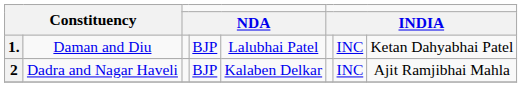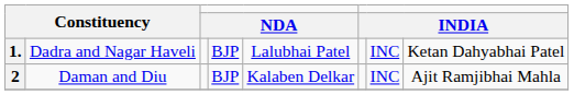 <table class="wikitable sortable" style="text-align:center;font-size:95%;line-height:16px">
 <tr>
 <th colspan="2" rowspan="2">Constituency</th>
 <td colspan="3" bgcolor=></td>
 <td colspan="3" bgcolor=></td>
 </tr>
 <tr>
 <th colspan="3"><a href='#'>NDA</a></th>
 <th colspan="3"><a href='#'>INDIA</a></th>
 </tr>
 <tr>
 <th>1.</th>
-<td><a href='#'> Daman and Diu</a></td>
+<td><a href='#'>Dadra and Nagar Haveli</a></td>
 <td></td>
 <td><a href='#'>BJP</a></td>
 <td><a href='#'>Lalubhai Patel</a></td>
 <td></td>
 <td><a href='#'>INC</a></td>
 <td>Ketan Dahyabhai Patel</td>
 </tr>
 <tr>
 <th>2</th>
-<td><a href='#'>Dadra and Nagar Haveli</a></td>
+<td><a href='#'> Daman and Diu</a></td>
 <td></td>
 <td><a href='#'>BJP</a></td>
 <td><a href='#'>Kalaben Delkar</a></td>
 <td></td>
 <td><a href='#'>INC</a></td>
 <td>Ajit Ramjibhai Mahla</td>
 </tr>
 <tr>
 </tr>
 </table>
